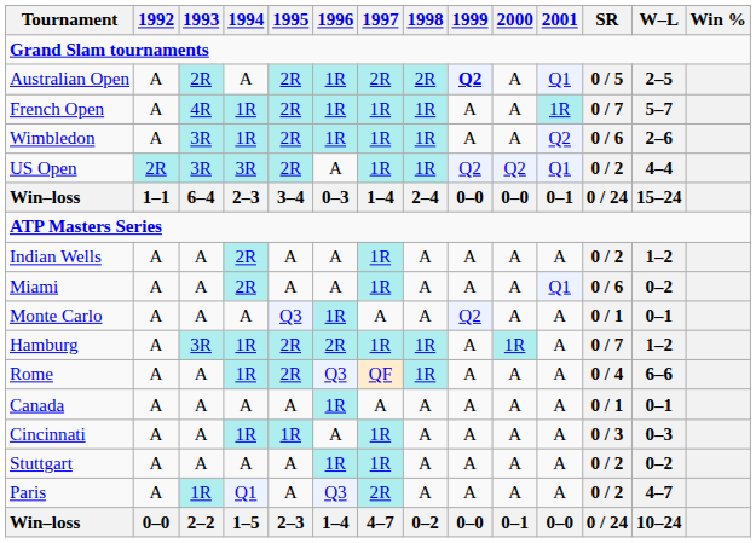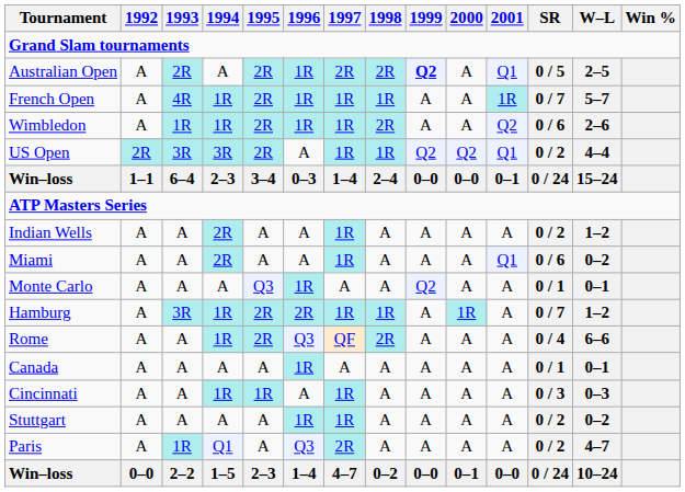 <table class=wikitable style=text-align:center;font-size:97%>
 <tr>
 <th>Tournament</th>
 <th><a href='#'>1992</a></th>
 <th><a href='#'>1993</a></th>
 <th><a href='#'>1994</a></th>
 <th><a href='#'>1995</a></th>
 <th><a href='#'>1996</a></th>
 <th><a href='#'>1997</a></th>
 <th><a href='#'>1998</a></th>
 <th><a href='#'>1999</a></th>
 <th><a href='#'>2000</a></th>
 <th><a href='#'>2001</a></th>
 <th>SR</th>
 <th>W–L</th>
 <th>Win %</th>
 </tr>
 <tr>
 <td colspan=23 align=left><strong><a href='#'>Grand Slam tournaments</a></strong></td>
 </tr>
 <tr>
 <td align=left><a href='#'>Australian Open</a></td>
 <td>A</td>
 <td bgcolor=afeeee><a href='#'>2R</a></td>
 <td>A</td>
 <td bgcolor=afeeee><a href='#'>2R</a></td>
 <td bgcolor=afeeee><a href='#'>1R</a></td>
 <td bgcolor=afeeee><a href='#'>2R</a></td>
 <td bgcolor=afeeee><a href='#'>2R</a></td>
 <td bgcolor=ecf2ff><strong><a href='#'>Q2</a></strong></td>
 <td>A</td>
 <td bgcolor=ecf2ff><a href='#'>Q1</a></td>
 <th>0 / 5</th>
 <th>2–5</th>
 <th></th>
 </tr>
 <tr>
 <td align=left><a href='#'>French Open</a></td>
 <td>A</td>
 <td bgcolor=afeeee><a href='#'>4R</a></td>
 <td bgcolor=afeeee><a href='#'>1R</a></td>
 <td bgcolor=afeeee><a href='#'>2R</a></td>
 <td bgcolor=afeeee><a href='#'>1R</a></td>
 <td bgcolor=afeeee><a href='#'>1R</a></td>
 <td bgcolor=afeeee><a href='#'>1R</a></td>
 <td>A</td>
 <td>A</td>
 <td bgcolor=afeeee><a href='#'>1R</a></td>
 <th>0 / 7</th>
 <th>5–7</th>
 <th></th>
 </tr>
 <tr>
 <td align=left><a href='#'>Wimbledon</a></td>
 <td>A</td>
-<td bgcolor=afeeee><a href='#'>3R</a></td>
+<td bgcolor=afeeee><a href='#'>1R</a></td>
 <td bgcolor=afeeee><a href='#'>1R</a></td>
 <td bgcolor=afeeee><a href='#'>2R</a></td>
 <td bgcolor=afeeee><a href='#'>1R</a></td>
 <td bgcolor=afeeee><a href='#'>1R</a></td>
-<td bgcolor=afeeee><a href='#'>1R</a></td>
+<td bgcolor=afeeee><a href='#'>2R</a></td>
 <td>A</td>
 <td>A</td>
 <td bgcolor=ecf2ff><a href='#'>Q2</a></td>
 <th>0 / 6</th>
 <th>2–6</th>
 <th></th>
 </tr>
 <tr>
 <td align=left><a href='#'>US Open</a></td>
 <td bgcolor=afeeee><a href='#'>2R</a></td>
 <td bgcolor=afeeee><a href='#'>3R</a></td>
 <td bgcolor=afeeee><a href='#'>3R</a></td>
 <td bgcolor=afeeee><a href='#'>2R</a></td>
 <td>A</td>
 <td bgcolor=afeeee><a href='#'>1R</a></td>
 <td bgcolor=afeeee><a href='#'>1R</a></td>
 <td bgcolor=ecf2ff><a href='#'>Q2</a></td>
 <td bgcolor=ecf2ff><a href='#'>Q2</a></td>
 <td bgcolor=ecf2ff><a href='#'>Q1</a></td>
 <th>0 / 2</th>
 <th>4–4</th>
 <th></th>
 </tr>
 <tr>
 <th style=text-align:left>Win–loss</th>
 <th>1–1</th>
 <th>6–4</th>
 <th>2–3</th>
 <th>3–4</th>
 <th>0–3</th>
 <th>1–4</th>
 <th>2–4</th>
 <th>0–0</th>
 <th>0–0</th>
 <th>0–1</th>
 <th>0 / 24</th>
 <th>15–24</th>
 <th></th>
 </tr>
 <tr>
 <td colspan=23 align=left><strong><a href='#'>ATP Masters Series</a></strong></td>
 </tr>
 <tr>
 <td align=left><a href='#'>Indian Wells</a></td>
 <td>A</td>
 <td>A</td>
 <td bgcolor=afeeee><a href='#'>2R</a></td>
 <td>A</td>
 <td>A</td>
 <td bgcolor=afeeee><a href='#'>1R</a></td>
 <td>A</td>
 <td>A</td>
 <td>A</td>
 <td>A</td>
 <th>0 / 2</th>
 <th>1–2</th>
 <th></th>
 </tr>
 <tr>
 <td align=left><a href='#'>Miami</a></td>
 <td>A</td>
 <td>A</td>
 <td bgcolor=afeeee><a href='#'>2R</a></td>
 <td>A</td>
 <td>A</td>
 <td bgcolor=afeeee><a href='#'>1R</a></td>
 <td>A</td>
 <td>A</td>
 <td>A</td>
 <td bgcolor=ecf2ff><a href='#'>Q1</a></td>
 <th>0 / 6</th>
 <th>0–2</th>
 <th></th>
 </tr>
 <tr>
 <td align=left><a href='#'>Monte Carlo</a></td>
 <td>A</td>
 <td>A</td>
 <td>A</td>
 <td bgcolor=ecf2ff><a href='#'>Q3</a></td>
 <td bgcolor=afeeee><a href='#'>1R</a></td>
 <td>A</td>
 <td>A</td>
 <td bgcolor=ecf2ff><a href='#'>Q2</a></td>
 <td>A</td>
 <td>A</td>
 <th>0 / 1</th>
 <th>0–1</th>
 <th></th>
 </tr>
 <tr>
 <td align=left><a href='#'>Hamburg</a></td>
 <td>A</td>
 <td bgcolor=afeeee><a href='#'>3R</a></td>
 <td bgcolor=afeeee><a href='#'>1R</a></td>
 <td bgcolor=afeeee><a href='#'>2R</a></td>
 <td bgcolor=afeeee><a href='#'>2R</a></td>
 <td bgcolor=afeeee><a href='#'>1R</a></td>
 <td bgcolor=afeeee><a href='#'>1R</a></td>
 <td>A</td>
 <td bgcolor=afeeee><a href='#'>1R</a></td>
 <td>A</td>
 <th>0 / 7</th>
 <th>1–2</th>
 <th></th>
 </tr>
 <tr>
 <td align=left><a href='#'>Rome</a></td>
 <td>A</td>
 <td>A</td>
 <td bgcolor=afeeee><a href='#'>1R</a></td>
 <td bgcolor=afeeee><a href='#'>2R</a></td>
 <td bgcolor=ecf2ff><a href='#'>Q3</a></td>
 <td bgcolor=ffebcd><a href='#'>QF</a></td>
-<td bgcolor=afeeee><a href='#'>1R</a></td>
+<td bgcolor=afeeee><a href='#'>2R</a></td>
 <td>A</td>
 <td>A</td>
 <td>A</td>
 <th>0 / 4</th>
 <th>6–6</th>
 <th></th>
 </tr>
 <tr>
 <td align=left><a href='#'>Canada</a></td>
 <td>A</td>
 <td>A</td>
 <td>A</td>
 <td>A</td>
 <td bgcolor=afeeee><a href='#'>1R</a></td>
 <td>A</td>
 <td>A</td>
 <td>A</td>
 <td>A</td>
 <td>A</td>
 <th>0 / 1</th>
 <th>0–1</th>
 <th></th>
 </tr>
 <tr>
 <td align=left><a href='#'>Cincinnati</a></td>
 <td>A</td>
 <td>A</td>
 <td bgcolor=afeeee><a href='#'>1R</a></td>
 <td bgcolor=afeeee><a href='#'>1R</a></td>
 <td>A</td>
 <td bgcolor=afeeee><a href='#'>1R</a></td>
 <td>A</td>
 <td>A</td>
 <td>A</td>
 <td>A</td>
 <th>0 / 3</th>
 <th>0–3</th>
 <th></th>
 </tr>
 <tr>
 <td align=left><a href='#'>Stuttgart</a></td>
 <td>A</td>
 <td>A</td>
 <td>A</td>
 <td>A</td>
 <td bgcolor=afeeee><a href='#'>1R</a></td>
 <td bgcolor=afeeee><a href='#'>1R</a></td>
 <td>A</td>
 <td>A</td>
 <td>A</td>
 <td>A</td>
 <th>0 / 2</th>
 <th>0–2</th>
 <th></th>
 </tr>
 <tr>
 <td align=left><a href='#'>Paris</a></td>
 <td>A</td>
 <td bgcolor=afeeee><a href='#'>1R</a></td>
 <td bgcolor=ecf2ff><a href='#'>Q1</a></td>
 <td>A</td>
 <td bgcolor=ecf2ff><a href='#'>Q3</a></td>
 <td bgcolor=afeeee><a href='#'>2R</a></td>
 <td>A</td>
 <td>A</td>
 <td>A</td>
 <td>A</td>
 <th>0 / 2</th>
 <th>4–7</th>
 <th></th>
 </tr>
 <tr>
 <th style=text-align:left>Win–loss</th>
 <th>0–0</th>
 <th>2–2</th>
 <th>1–5</th>
 <th>2–3</th>
 <th>1–4</th>
 <th>4–7</th>
 <th>0–2</th>
 <th>0–0</th>
 <th>0–1</th>
 <th>0–0</th>
 <th>0 / 24</th>
 <th>10–24</th>
 <th></th>
 </tr>
 </table>
